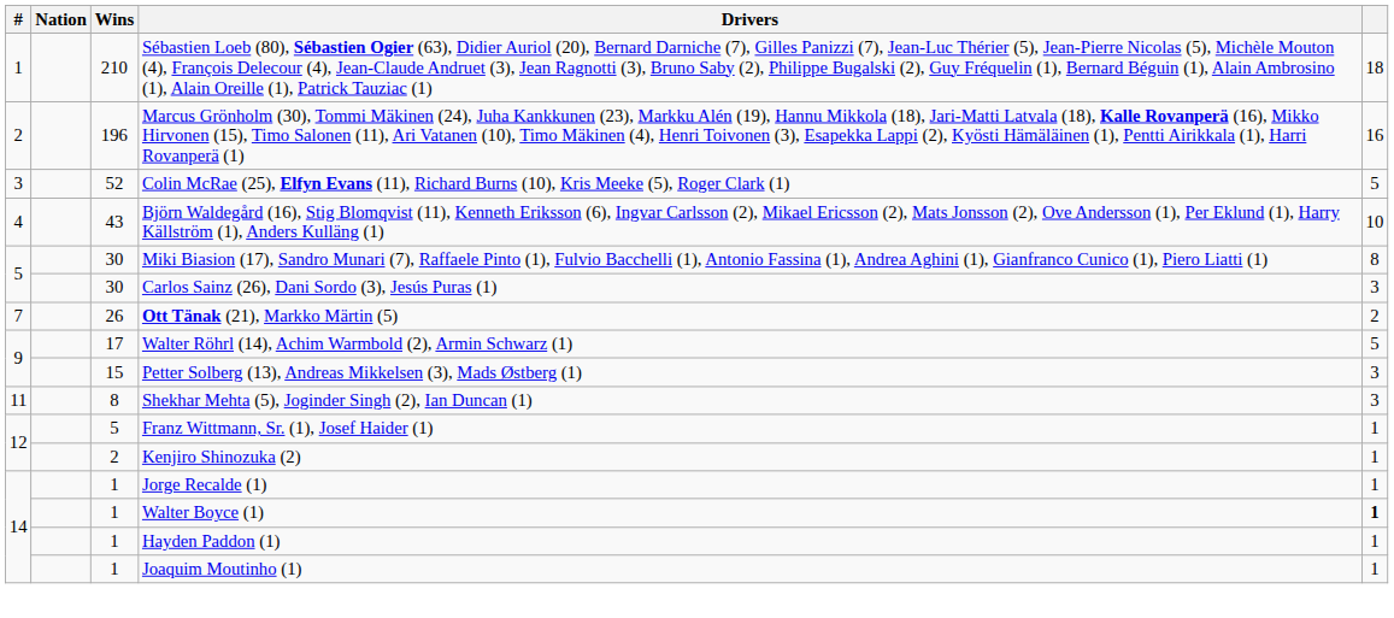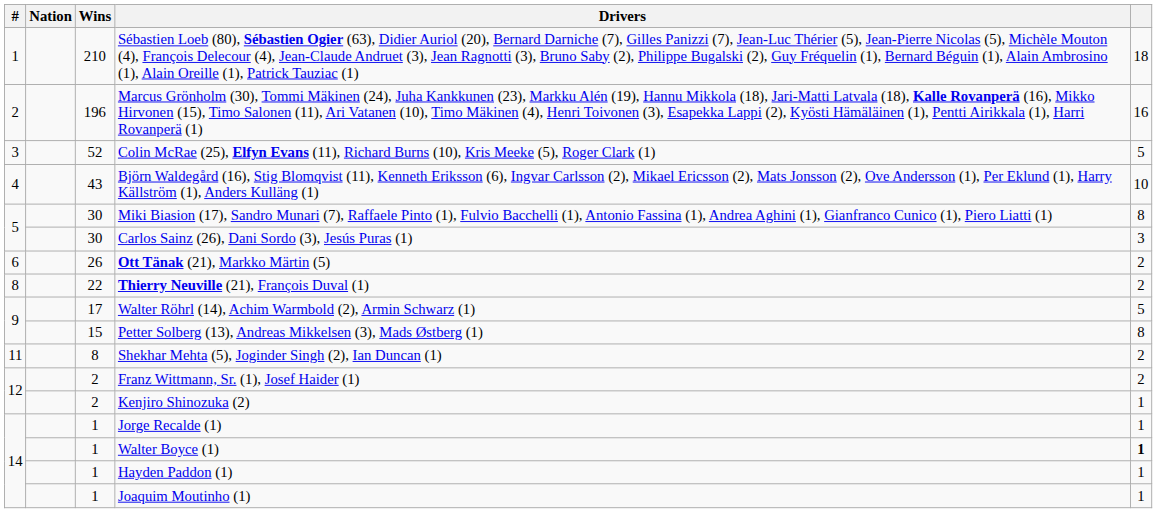 <table class="wikitable">
 <tr>
 <th>#</th>
 <th>Nation</th>
 <th>Wins</th>
 <th>Drivers</th>
 <th></th>
 </tr>
 <tr>
 <td align=center>1</td>
 <td></td>
 <td align=center>210</td>
 <td><a href='#'>Sébastien Loeb</a> (80), <strong><a href='#'>Sébastien Ogier</a></strong> (63), <a href='#'>Didier Auriol</a> (20), <a href='#'>Bernard Darniche</a> (7), <a href='#'>Gilles Panizzi</a> (7), <a href='#'>Jean-Luc Thérier</a> (5), <a href='#'>Jean-Pierre Nicolas</a> (5), <a href='#'>Michèle Mouton</a> (4), <a href='#'>François Delecour</a> (4), <a href='#'>Jean-Claude Andruet</a> (3), <a href='#'>Jean Ragnotti</a> (3), <a href='#'>Bruno Saby</a> (2), <a href='#'>Philippe Bugalski</a> (2), <a href='#'>Guy Fréquelin</a> (1), <a href='#'>Bernard Béguin</a> (1), <a href='#'>Alain Ambrosino</a> (1), <a href='#'>Alain Oreille</a> (1), <a href='#'>Patrick Tauziac</a> (1)</td>
 <td align="center">18</td>
 </tr>
 <tr>
 <td align=center>2</td>
 <td></td>
 <td align=center>196</td>
 <td><a href='#'>Marcus Grönholm</a> (30), <a href='#'>Tommi Mäkinen</a> (24), <a href='#'>Juha Kankkunen</a> (23), <a href='#'>Markku Alén</a> (19), <a href='#'>Hannu Mikkola</a> (18), <a href='#'>Jari-Matti Latvala</a> (18), <strong><a href='#'>Kalle Rovanperä</a></strong> (16), <a href='#'>Mikko Hirvonen</a> (15), <a href='#'>Timo Salonen</a> (11), <a href='#'>Ari Vatanen</a> (10), <a href='#'>Timo Mäkinen</a> (4), <a href='#'>Henri Toivonen</a> (3), <a href='#'>Esapekka Lappi</a> (2), <a href='#'>Kyösti Hämäläinen</a> (1), <a href='#'>Pentti Airikkala</a> (1), <a href='#'>Harri Rovanperä</a> (1)</td>
 <td align="center">16</td>
 </tr>
 <tr>
 <td align=center>3</td>
 <td></td>
 <td align=center>52</td>
 <td><a href='#'>Colin McRae</a> (25), <strong><a href='#'>Elfyn Evans</a></strong> (11), <a href='#'>Richard Burns</a> (10), <a href='#'>Kris Meeke</a> (5), <a href='#'>Roger Clark</a> (1)</td>
 <td align="center">5</td>
 </tr>
 <tr>
 <td align=center>4</td>
 <td></td>
 <td align=center>43</td>
 <td><a href='#'>Björn Waldegård</a> (16), <a href='#'>Stig Blomqvist</a> (11), <a href='#'>Kenneth Eriksson</a> (6), <a href='#'>Ingvar Carlsson</a> (2), <a href='#'>Mikael Ericsson</a> (2), <a href='#'>Mats Jonsson</a> (2), <a href='#'>Ove Andersson</a> (1), <a href='#'>Per Eklund</a> (1), <a href='#'>Harry Källström</a> (1), <a href='#'>Anders Kulläng</a> (1)</td>
 <td align=center>10</td>
 </tr>
 <tr>
 <td align=center rowspan=2>5</td>
 <td></td>
 <td align=center>30</td>
 <td><a href='#'>Miki Biasion</a> (17), <a href='#'>Sandro Munari</a> (7), <a href='#'>Raffaele Pinto</a> (1), <a href='#'>Fulvio Bacchelli</a> (1), <a href='#'>Antonio Fassina</a> (1), <a href='#'>Andrea Aghini</a> (1), <a href='#'>Gianfranco Cunico</a> (1), <a href='#'>Piero Liatti</a> (1)</td>
 <td align=center>8</td>
 </tr>
 <tr>
 <td></td>
 <td align=center>30</td>
 <td><a href='#'>Carlos Sainz</a> (26), <a href='#'>Dani Sordo</a> (3), <a href='#'>Jesús Puras</a> (1)</td>
 <td align="center">3</td>
 </tr>
 <tr>
-<td align=center>7</td>
+<td align=center>6</td>
 <td></td>
 <td align=center>26</td>
 <td><strong><a href='#'>Ott Tänak</a></strong> (21), <a href='#'>Markko Märtin</a> (5)</td>
+<td align="center">2</td>
+</tr>
+<tr>
+<td align=center>8</td>
+<td></td>
+<td align=center>22</td>
+<td><strong><a href='#'>Thierry Neuville</a></strong> (21), <a href='#'>François Duval</a> (1)</td>
 <td align="center">2</td>
 </tr>
 <tr>
 <td align=center rowspan=2>9</td>
 <td></td>
 <td align=center>17</td>
 <td><a href='#'>Walter Röhrl</a> (14), <a href='#'>Achim Warmbold</a> (2), <a href='#'>Armin Schwarz</a> (1)</td>
 <td align=center>5</td>
 </tr>
 <tr>
 <td></td>
 <td align=center>15</td>
 <td><a href='#'>Petter Solberg</a> (13), <a href='#'>Andreas Mikkelsen</a> (3), <a href='#'>Mads Østberg</a> (1)</td>
-<td align=center>3</td>
+<td align=center>8</td>
 </tr>
 <tr>
 <td align=center>11</td>
 <td></td>
 <td align=center>8</td>
 <td><a href='#'>Shekhar Mehta</a> (5), <a href='#'>Joginder Singh</a> (2), <a href='#'>Ian Duncan</a> (1)</td>
-<td align=center>3</td>
+<td align=center>2</td>
 </tr>
 <tr>
 <td align=center rowspan=2>12</td>
 <td></td>
-<td align=center>5</td>
+<td align=center>2</td>
 <td><a href='#'>Franz Wittmann, Sr.</a> (1), <a href='#'>Josef Haider</a> (1)</td>
-<td align=center>1</td>
+<td align=center>2</td>
 </tr>
 <tr>
 <td></td>
 <td align=center>2</td>
 <td><a href='#'>Kenjiro Shinozuka</a> (2)</td>
 <td align=center>1</td>
 </tr>
 <tr>
 <td align=center rowspan=4>14</td>
 <td></td>
 <td align=center>1</td>
 <td><a href='#'>Jorge Recalde</a> (1)</td>
 <td align=center>1</td>
 </tr>
 <tr>
 <td></td>
 <td align=center>1</td>
 <td><a href='#'>Walter Boyce</a> (1)</td>
 <td align=center><strong>1</strong></td>
 </tr>
 <tr>
 <td></td>
 <td align=center>1</td>
 <td><a href='#'>Hayden Paddon</a> (1)</td>
 <td align=center>1</td>
 </tr>
 <tr>
 <td></td>
 <td align=center>1</td>
 <td><a href='#'>Joaquim Moutinho</a> (1)</td>
 <td align=center>1</td>
 </tr>
 </table>
